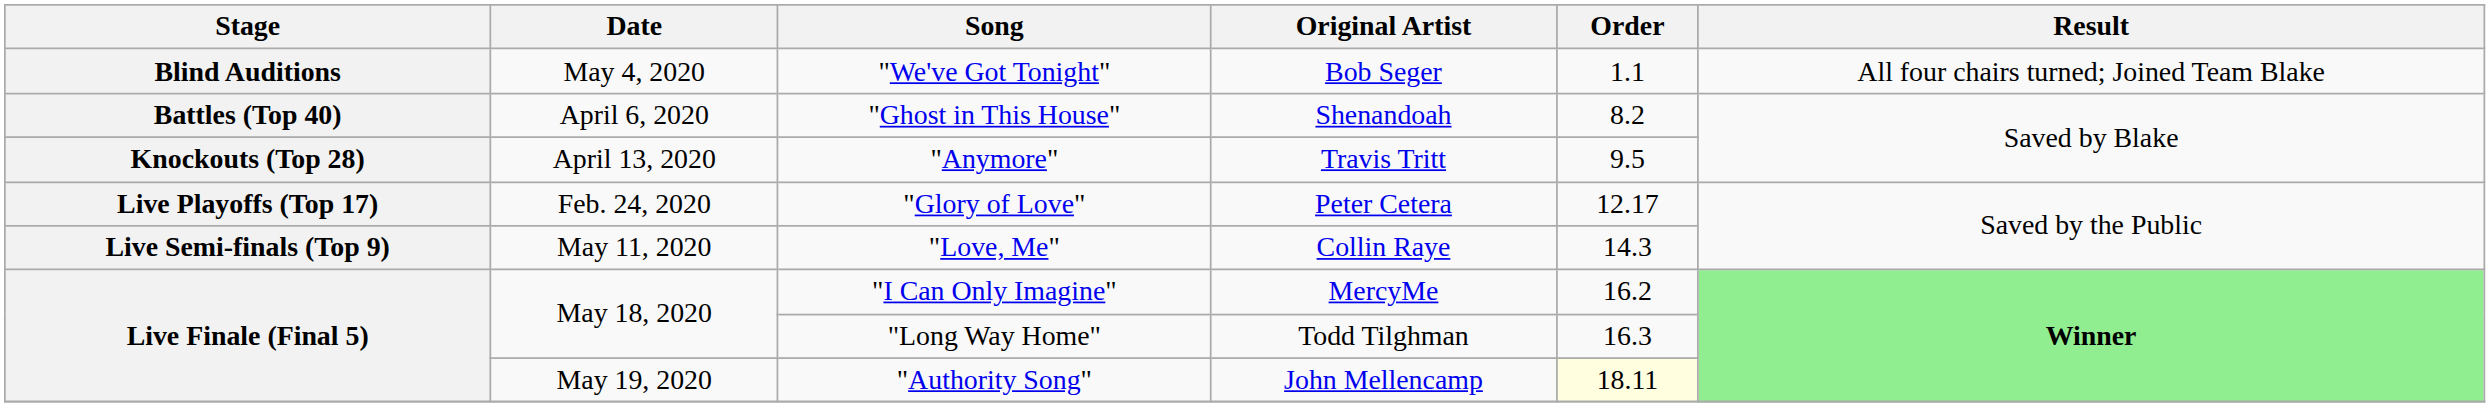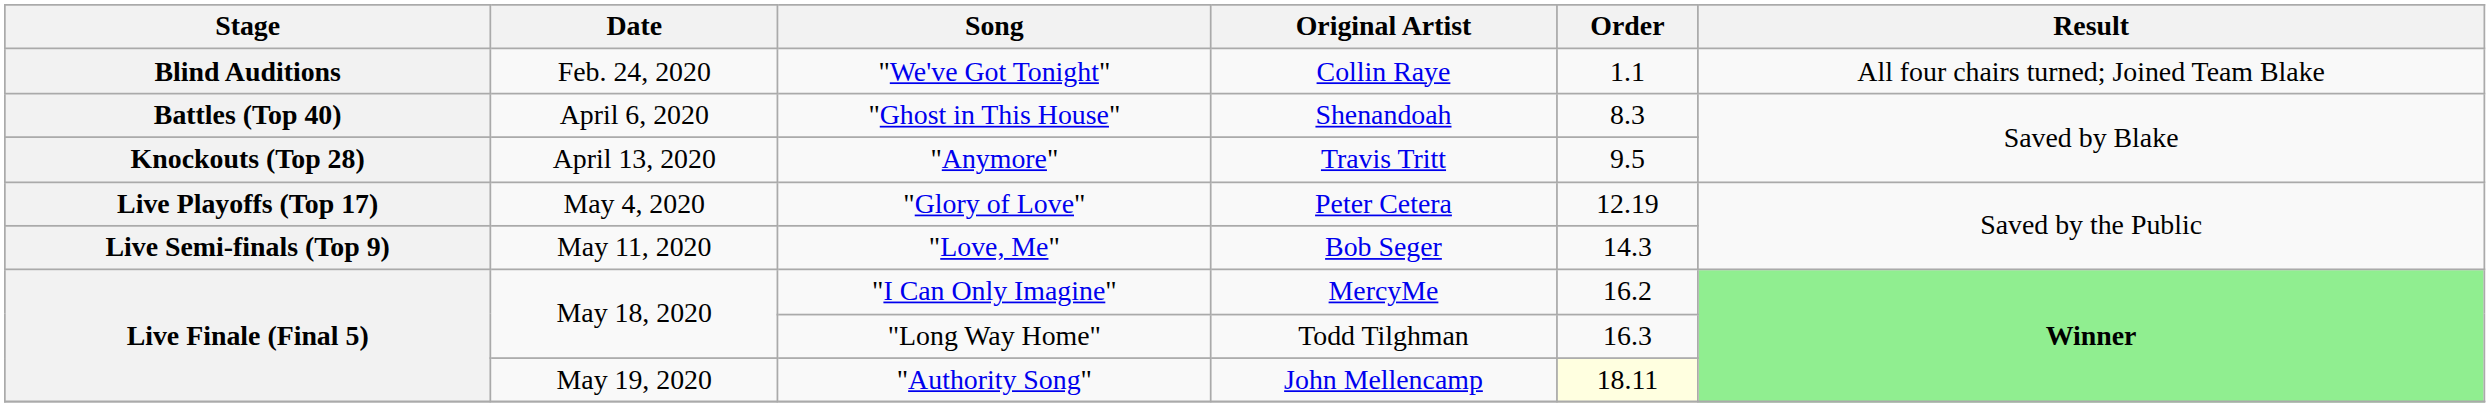 <table class="wikitable" style="width:90%;text-align:center;">
 <tr>
 <th>Stage</th>
 <th>Date</th>
 <th>Song</th>
 <th>Original Artist</th>
 <th>Order</th>
 <th>Result</th>
 </tr>
 <tr>
 <th>Blind Auditions</th>
-<td>May 4, 2020</td>
+<td>Feb. 24, 2020</td>
 <td>"<a href='#'>We've Got Tonight</a>"</td>
-<td><a href='#'>Bob Seger</a></td>
+<td><a href='#'>Collin Raye</a></td>
 <td>1.1</td>
 <td>All four chairs turned; Joined Team Blake</td>
 </tr>
 <tr>
 <th>Battles (Top 40)</th>
 <td>April 6, 2020</td>
 <td>"<a href='#'>Ghost in This House</a>" </td>
 <td><a href='#'>Shenandoah</a></td>
-<td>8.2</td>
+<td>8.3</td>
 <td rowspan=2>Saved by Blake</td>
 </tr>
 <tr>
 <th>Knockouts (Top 28)</th>
 <td>April 13, 2020</td>
 <td>"<a href='#'>Anymore</a>" </td>
 <td><a href='#'>Travis Tritt</a></td>
 <td>9.5</td>
 </tr>
 <tr>
 <th>Live Playoffs (Top 17)</th>
-<td>Feb. 24, 2020</td>
+<td>May 4, 2020</td>
 <td>"<a href='#'>Glory of Love</a>"</td>
 <td><a href='#'>Peter Cetera</a></td>
-<td>12.17</td>
+<td>12.19</td>
 <td rowspan=2>Saved by the Public</td>
 </tr>
 <tr>
 <th>Live Semi-finals (Top 9)</th>
 <td>May 11, 2020</td>
 <td>"<a href='#'>Love, Me</a>"</td>
-<td><a href='#'>Collin Raye</a></td>
+<td><a href='#'>Bob Seger</a></td>
 <td>14.3</td>
 </tr>
 <tr>
 <th scope="row" rowspan="3">Live Finale (Final 5)</th>
 <td rowspan=2>May 18, 2020</td>
 <td>"<a href='#'>I Can Only Imagine</a>"</td>
 <td><a href='#'>MercyMe</a></td>
 <td>16.2</td>
 <td style="background:lightgreen;"  rowspan="3"><strong>Winner</strong></td>
 </tr>
 <tr>
 <td>"Long Way Home"  </td>
 <td>Todd Tilghman</td>
 <td>16.3</td>
 </tr>
 <tr>
 <td>May 19, 2020</td>
 <td>"<a href='#'>Authority Song</a>" </td>
 <td><a href='#'>John Mellencamp</a></td>
 <td style="background: lightyellow;">18.11</td>
 </tr>
 <tr>
 </tr>
 </table>
